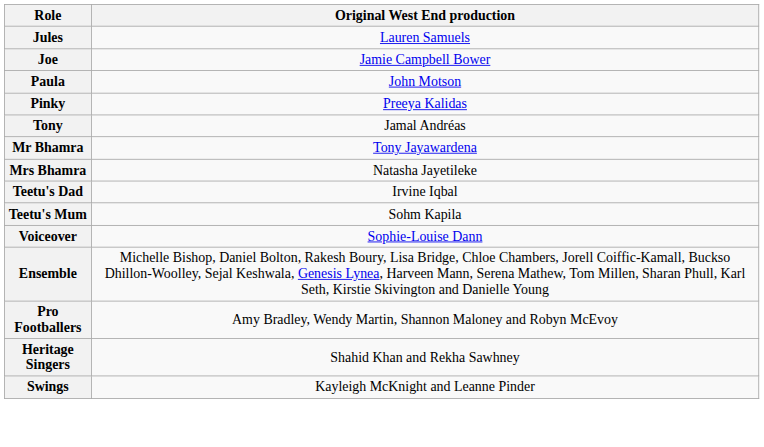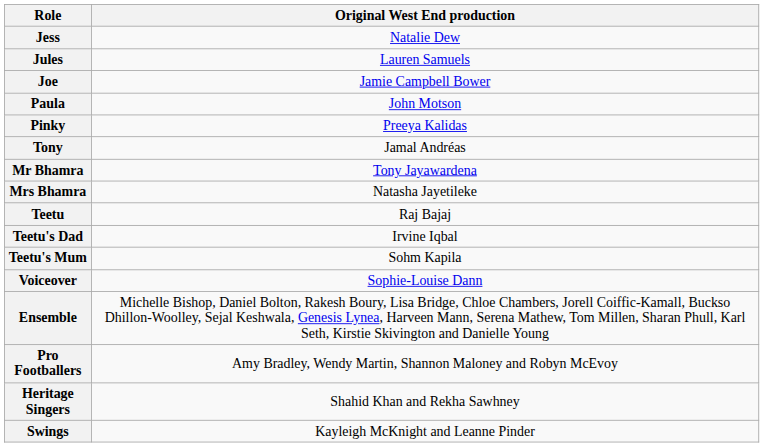 <table class="wikitable">
 <tr>
 <th scope="col">Role</th>
 <th scope="col" class="unsortable">Original West End production</th>
+</tr>
+<tr>
+<th scope="row">Jess</th>
+<td align="center" colspan="1"><a href='#'>Natalie Dew</a></td>
 </tr>
 <tr>
 <th scope="row">Jules</th>
 <td align="center" colspan="1"><a href='#'>Lauren Samuels</a></td>
 </tr>
 <tr>
 <th scope="row">Joe</th>
 <td align="center" colspan="1"><a href='#'>Jamie Campbell Bower</a></td>
 </tr>
 <tr>
 <th scope="row">Paula</th>
 <td align="center" colspan="1"><a href='#'>John Motson</a></td>
 </tr>
 <tr>
 <th scope="row">Pinky</th>
 <td align="center" colspan="1"><a href='#'>Preeya Kalidas</a></td>
 </tr>
 <tr>
 <th scope="row">Tony</th>
 <td align="center" colspan="1">Jamal Andréas</td>
 </tr>
 <tr>
 <th scope="row">Mr Bhamra</th>
 <td align="center" colspan="1"><a href='#'>Tony Jayawardena</a></td>
 </tr>
 <tr>
 <th scope="row">Mrs Bhamra</th>
 <td align="center" colspan="1">Natasha Jayetileke</td>
 </tr>
 <tr>
+<th scope="row">Teetu</th>
+<td align="center" colspan="1">Raj Bajaj</td>
+</tr>
+<tr>
 <th scope="row">Teetu's Dad</th>
 <td align="center" colspan="1">Irvine Iqbal</td>
 </tr>
 <tr>
 <th scope="row">Teetu's Mum</th>
 <td align="center" colspan="1">Sohm Kapila</td>
 </tr>
 <tr>
 <th scope="row">Voiceover</th>
 <td align="center" colspan="1"><a href='#'>Sophie-Louise Dann</a></td>
 </tr>
 <tr>
 <th scope="row">Ensemble</th>
 <td align="center" colspan="1">Michelle Bishop, Daniel Bolton, Rakesh Boury, Lisa Bridge, Chloe Chambers, Jorell Coiffic-Kamall, Buckso Dhillon-Woolley, Sejal Keshwala, <a href='#'>Genesis Lynea</a>, Harveen Mann, Serena Mathew, Tom Millen, Sharan Phull, Karl Seth, Kirstie Skivington and Danielle Young</td>
 </tr>
 <tr>
 <th scope="row">Pro Footballers</th>
 <td colspan="1" align="center">Amy Bradley, Wendy Martin, Shannon Maloney and Robyn McEvoy</td>
 </tr>
 <tr>
 <th scope="row">Heritage Singers</th>
 <td colspan="1" align="center">Shahid Khan and Rekha Sawhney</td>
 </tr>
 <tr>
 <th scope="row">Swings</th>
 <td colspan="1" align="center">Kayleigh McKnight and Leanne Pinder</td>
 </tr>
 </table>
